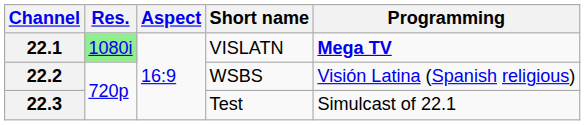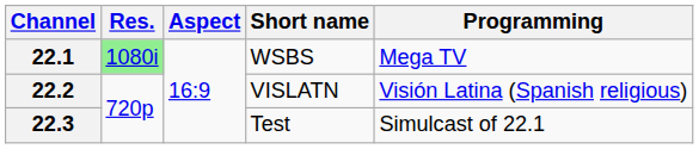 <table class="wikitable">
 <tr>
 <th scope = "col"><a href='#'>Channel</a></th>
 <th scope = "col"><a href='#'>Res.</a></th>
 <th scope = "col"><a href='#'>Aspect</a></th>
 <th scope = "col">Short name</th>
 <th scope = "col">Programming</th>
 </tr>
 <tr>
 <th scope = "row">22.1</th>
 <td style="background: lightgreen;"><a href='#'>1080i</a></td>
 <td rowspan=3><a href='#'>16:9</a></td>
-<td>VISLATN</td>
-<td><strong><a href='#'>Mega TV</a></strong></td>
+<td>WSBS</td>
+<td><a href='#'>Mega TV</a></td>
 </tr>
 <tr>
 <th scope = "row">22.2</th>
 <td rowspan=2><a href='#'>720p</a></td>
-<td>WSBS</td>
+<td>VISLATN</td>
 <td><a href='#'>Visión Latina</a> (<a href='#'>Spanish</a> <a href='#'>religious</a>)</td>
 </tr>
 <tr>
 <th scope = "row">22.3</th>
 <td>Test</td>
 <td>Simulcast of 22.1</td>
 </tr>
 </table>
